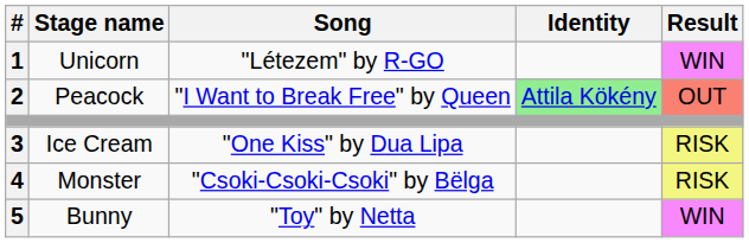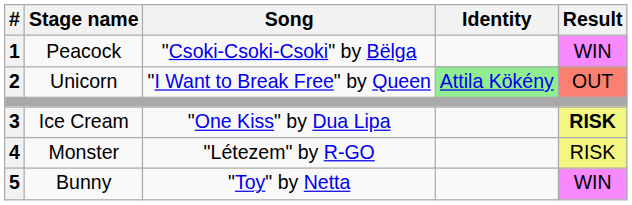 <table class="wikitable plainrowheaders" style="text-align: center">
 <tr>
 <th>#</th>
 <th>Stage name</th>
 <th>Song</th>
 <th>Identity</th>
 <th>Result</th>
 </tr>
 <tr>
 <th>1</th>
-<td>Unicorn</td>
-<td>"Létezem" by <a href='#'>R-GO</a></td>
+<td>Peacock</td>
+<td>"<a href='#'>Csoki-Csoki-Csoki</a>" by <a href='#'>Bëlga</a></td>
 <td></td>
 <td bgcolor="F888FD">WIN</td>
 </tr>
 <tr>
 <th>2</th>
-<td>Peacock</td>
+<td>Unicorn</td>
 <td>"<a href='#'>I Want to Break Free</a>" by <a href='#'>Queen</a></td>
 <td style="background: lightgreen;"><a href='#'>Attila Kökény</a></td>
 <td bgcolor="salmon">OUT</td>
 </tr>
 <tr>
 <th colspan="5" style="background:darkgrey"></th>
 </tr>
 <tr>
 <th>3</th>
 <td>Ice Cream</td>
 <td>"<a href='#'>One Kiss</a>" by <a href='#'>Dua Lipa</a></td>
 <td></td>
-<td bgcolor="F3F781">RISK</td>
+<td bgcolor="F3F781"><strong>RISK</strong></td>
 </tr>
 <tr>
 <th>4</th>
 <td>Monster</td>
-<td>"<a href='#'>Csoki-Csoki-Csoki</a>" by <a href='#'>Bëlga</a></td>
+<td>"Létezem" by <a href='#'>R-GO</a></td>
 <td></td>
 <td bgcolor="F3F781">RISK</td>
 </tr>
 <tr>
 <th>5</th>
 <td>Bunny</td>
 <td>"<a href='#'>Toy</a>" by <a href='#'>Netta</a></td>
 <td></td>
 <td bgcolor="F888FD">WIN</td>
 </tr>
 </table>
